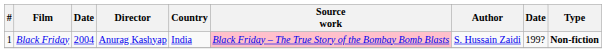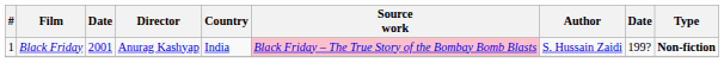 <table class="wikitable">
 <tr>
 <th>#</th>
 <th>Film</th>
 <th>Date</th>
 <th>Director</th>
 <th>Country</th>
 <th>Source<br>work</th>
 <th>Author</th>
 <th>Date</th>
 <th>Type</th>
 </tr>
 <tr>
 <td>1</td>
 <td><em><a href='#'>Black Friday</a></em></td>
-<td><a href='#'>2004</a></td>
+<td><a href='#'>2001</a></td>
 <td><a href='#'>Anurag Kashyap</a></td>
 <td><a href='#'>India</a></td>
 <td style="background: pink;"><em><a href='#'>Black Friday – The True Story of the Bombay Bomb Blasts</a></em></td>
 <td><a href='#'>S. Hussain Zaidi</a></td>
 <td>199?</td>
 <td><strong>Non-fiction</strong></td>
 </tr>
 <tr>
 </tr>
 </table>
